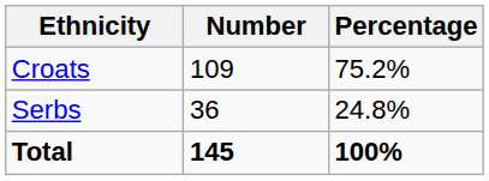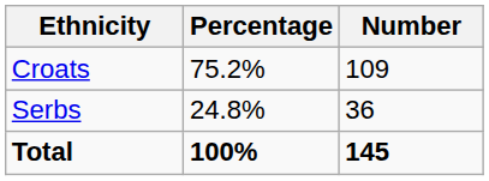 <table class="wikitable">
 <tr>
 <th width="100px">Ethnicity</th>
+<th width="80px">Percentage</th>
 <th width="80px">Number</th>
-<th width="80px">Percentage</th>
 </tr>
 <tr>
 <td><a href='#'>Croats</a></td>
+<td>75.2%</td>
 <td>109</td>
-<td>75.2%</td>
 </tr>
 <tr>
 <td><a href='#'>Serbs</a></td>
+<td>24.8%</td>
 <td>36</td>
-<td>24.8%</td>
 </tr>
 <tr>
 <td><strong>Total</strong></td>
+<td><strong>100%</strong></td>
 <td><strong>145</strong></td>
-<td><strong>100%</strong></td>
 </tr>
 </table>
